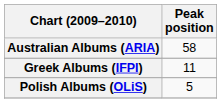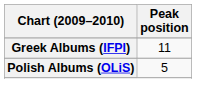 <table class="wikitable sortable plainrowheaders" style="text-align:center">
 <tr>
 <th scope="col">Chart (2009–2010)</th>
 <th scope="col">Peak<br> position</th>
-</tr>
-<tr>
-<th scope="row">Australian Albums (<a href='#'>ARIA</a>)</th>
-<td>58</td>
 </tr>
 <tr>
 </tr>
 <tr>
 </tr>
 <tr>
 </tr>
 <tr>
 </tr>
 <tr>
 </tr>
 <tr>
 </tr>
 <tr>
 </tr>
 <tr>
 </tr>
 <tr>
 <th scope="row">Greek Albums (<a href='#'>IFPI</a>)</th>
 <td>11</td>
 </tr>
 <tr>
 </tr>
 <tr>
 </tr>
 <tr>
 </tr>
 <tr>
 </tr>
 <tr>
 <th scope="row">Polish Albums (<a href='#'>OLiS</a>)</th>
 <td>5</td>
 </tr>
 <tr>
 </tr>
 <tr>
 </tr>
 <tr>
 </tr>
 <tr>
 </tr>
 <tr>
 </tr>
 <tr>
 </tr>
 <tr>
 </tr>
 <tr>
 </tr>
 </table>
